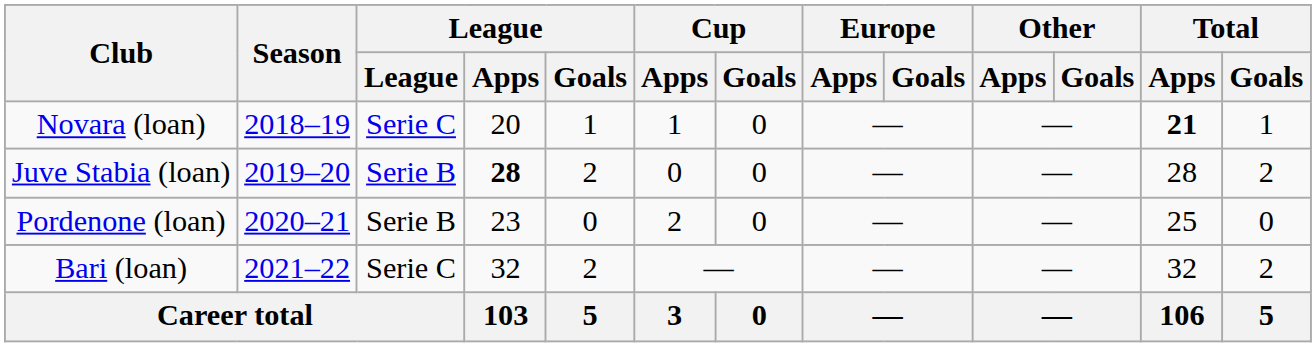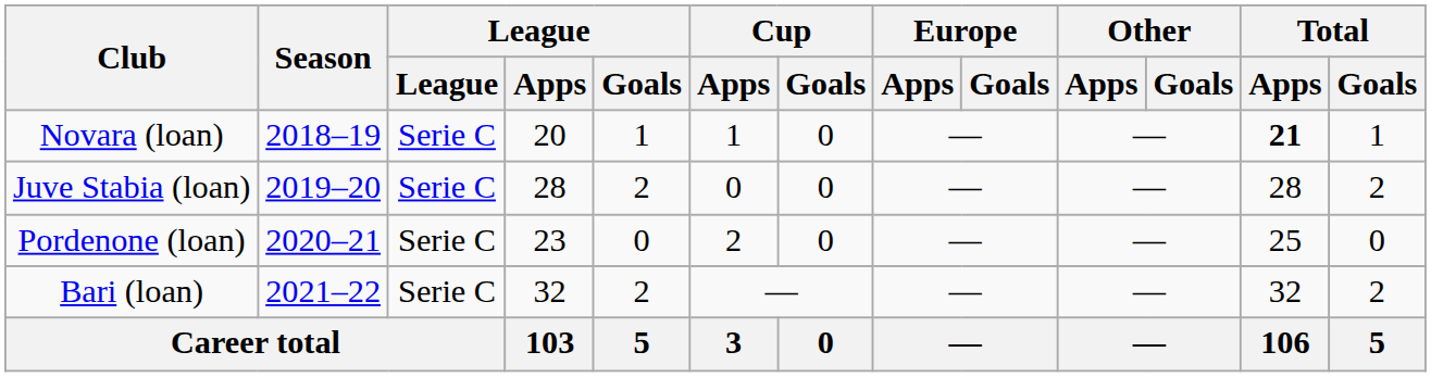 <table class="wikitable" style="text-align: center;">
 <tr>
 <th rowspan="2">Club</th>
 <th rowspan="2">Season</th>
 <th colspan="3">League</th>
 <th colspan="2">Cup</th>
 <th colspan="2">Europe</th>
 <th colspan="2">Other</th>
 <th colspan="2">Total</th>
 </tr>
 <tr>
 <th>League</th>
 <th>Apps</th>
 <th>Goals</th>
 <th>Apps</th>
 <th>Goals</th>
 <th>Apps</th>
 <th>Goals</th>
 <th>Apps</th>
 <th>Goals</th>
 <th>Apps</th>
 <th>Goals</th>
 </tr>
 <tr>
 <td><a href='#'>Novara</a> (loan)</td>
 <td><a href='#'>2018–19</a></td>
 <td><a href='#'>Serie C</a></td>
 <td>20</td>
 <td>1</td>
 <td>1</td>
 <td>0</td>
 <td colspan="2">—</td>
 <td colspan="2">—</td>
 <td><strong>21</strong></td>
 <td>1</td>
 </tr>
 <tr>
 <td><a href='#'>Juve Stabia</a> (loan)</td>
 <td><a href='#'>2019–20</a></td>
-<td><a href='#'>Serie B</a></td>
-<td><strong>28</strong></td>
+<td><a href='#'>Serie C</a></td>
+<td>28</td>
 <td>2</td>
 <td>0</td>
 <td>0</td>
 <td colspan="2">—</td>
 <td colspan="2">—</td>
 <td>28</td>
 <td>2</td>
 </tr>
 <tr>
 <td><a href='#'>Pordenone</a> (loan)</td>
 <td><a href='#'>2020–21</a></td>
-<td>Serie B</td>
+<td>Serie C</td>
 <td>23</td>
 <td>0</td>
 <td>2</td>
 <td>0</td>
 <td colspan="2">—</td>
 <td colspan="2">—</td>
 <td>25</td>
 <td>0</td>
 </tr>
 <tr>
 <td><a href='#'>Bari</a> (loan)</td>
 <td><a href='#'>2021–22</a></td>
 <td>Serie C</td>
 <td>32</td>
 <td>2</td>
 <td colspan="2">—</td>
 <td colspan="2">—</td>
 <td colspan="2">—</td>
 <td>32</td>
 <td>2</td>
 </tr>
 <tr>
 <th colspan="3">Career total</th>
 <th>103</th>
 <th>5</th>
 <th>3</th>
 <th>0</th>
 <th colspan="2">—</th>
 <th colspan="2">—</th>
 <th>106</th>
 <th>5</th>
 </tr>
 </table>
